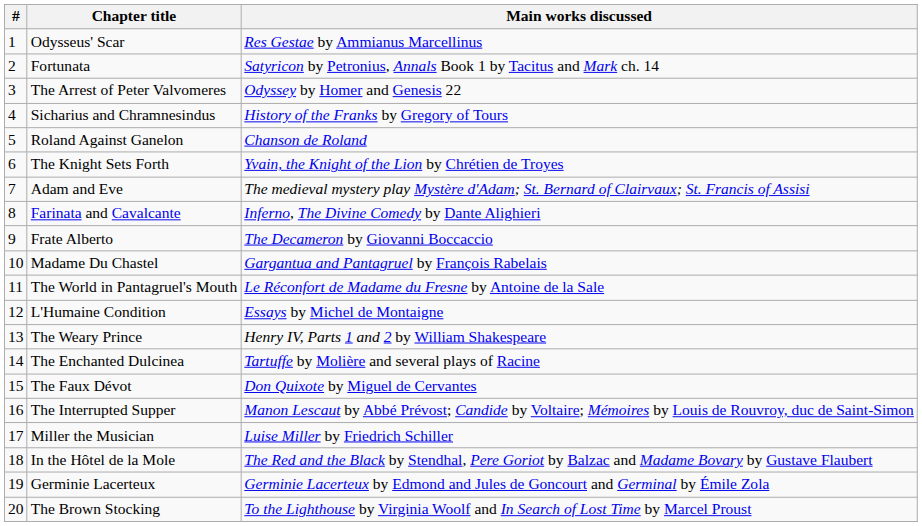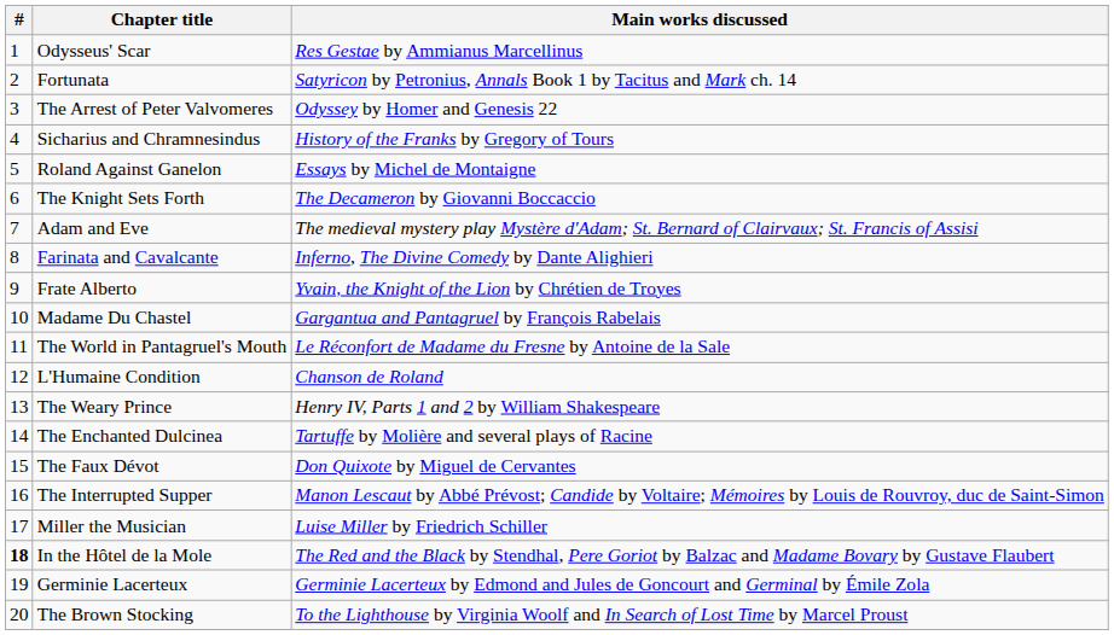 <table class="wikitable">
 <tr>
 <th>#</th>
 <th>Chapter title</th>
 <th>Main works discussed</th>
 </tr>
 <tr>
 <td>1</td>
 <td>Odysseus' Scar</td>
 <td><em><a href='#'>Res Gestae</a></em> by <a href='#'>Ammianus Marcellinus</a></td>
 </tr>
 <tr>
 <td>2</td>
 <td>Fortunata</td>
 <td><em><a href='#'>Satyricon</a></em> by <a href='#'>Petronius</a>, <em><a href='#'>Annals</a></em> Book 1 by <a href='#'>Tacitus</a> and <em><a href='#'>Mark</a></em> ch. 14</td>
 </tr>
 <tr>
 <td>3</td>
 <td>The Arrest of Peter Valvomeres</td>
 <td><em><a href='#'>Odyssey</a></em> by <a href='#'>Homer</a> and <a href='#'>Genesis</a> 22</td>
 </tr>
 <tr>
 <td>4</td>
 <td>Sicharius and Chramnesindus</td>
 <td><em><a href='#'>History of the Franks</a></em> by <a href='#'>Gregory of Tours</a></td>
 </tr>
 <tr>
 <td>5</td>
 <td>Roland Against Ganelon</td>
-<td><em><a href='#'>Chanson de Roland</a></em></td>
+<td><em><a href='#'>Essays</a></em> by <a href='#'>Michel de Montaigne</a></td>
 </tr>
 <tr>
 <td>6</td>
 <td>The Knight Sets Forth</td>
-<td><em><a href='#'>Yvain, the Knight of the Lion</a></em> by <a href='#'>Chrétien de Troyes</a></td>
+<td><em><a href='#'>The Decameron</a></em> by <a href='#'>Giovanni Boccaccio</a></td>
 </tr>
 <tr>
 <td>7</td>
 <td>Adam and Eve</td>
 <td><em>The medieval mystery play <a href='#'>Mystère d'Adam</a>; <a href='#'>St. Bernard of Clairvaux</a>; <a href='#'>St. Francis of Assisi</a></em></td>
 </tr>
 <tr>
 <td>8</td>
 <td><a href='#'>Farinata</a> and <a href='#'>Cavalcante</a></td>
 <td><em><a href='#'>Inferno</a></em>, <em><a href='#'>The Divine Comedy</a></em> by <a href='#'>Dante Alighieri</a></td>
 </tr>
 <tr>
 <td>9</td>
 <td>Frate Alberto</td>
-<td><em><a href='#'>The Decameron</a></em> by <a href='#'>Giovanni Boccaccio</a></td>
+<td><em><a href='#'>Yvain, the Knight of the Lion</a></em> by <a href='#'>Chrétien de Troyes</a></td>
 </tr>
 <tr>
 <td>10</td>
 <td>Madame Du Chastel</td>
 <td><em><a href='#'>Gargantua and Pantagruel</a></em> by <a href='#'>François Rabelais</a></td>
 </tr>
 <tr>
 <td>11</td>
 <td>The World in Pantagruel's Mouth</td>
 <td><em><a href='#'>Le Réconfort de Madame du Fresne</a></em> by <a href='#'>Antoine de la Sale</a></td>
 </tr>
 <tr>
 <td>12</td>
 <td>L'Humaine Condition</td>
-<td><em><a href='#'>Essays</a></em> by <a href='#'>Michel de Montaigne</a></td>
+<td><em><a href='#'>Chanson de Roland</a></em></td>
 </tr>
 <tr>
 <td>13</td>
 <td>The Weary Prince</td>
 <td><em>Henry IV, Parts <a href='#'>1</a> and <a href='#'>2</a></em> by <a href='#'>William Shakespeare</a></td>
 </tr>
 <tr>
 <td>14</td>
 <td>The Enchanted Dulcinea</td>
 <td><em><a href='#'>Tartuffe</a></em> by <a href='#'>Molière</a> and several plays of <a href='#'>Racine</a></td>
 </tr>
 <tr>
 <td>15</td>
 <td>The Faux Dévot</td>
 <td><em><a href='#'>Don Quixote</a></em> by <a href='#'>Miguel de Cervantes</a></td>
 </tr>
 <tr>
 <td>16</td>
 <td>The Interrupted Supper</td>
 <td><em><a href='#'>Manon Lescaut</a></em> by <a href='#'>Abbé Prévost</a>; <em><a href='#'>Candide</a></em> by <a href='#'>Voltaire</a>; <em><a href='#'>Mémoires</a></em> by <a href='#'>Louis de Rouvroy, duc de Saint-Simon</a></td>
 </tr>
 <tr>
 <td>17</td>
 <td>Miller the Musician</td>
 <td><em><a href='#'>Luise Miller</a></em> by <a href='#'>Friedrich Schiller</a></td>
 </tr>
 <tr>
-<td>18</td>
+<td><strong>18</strong></td>
 <td>In the Hôtel de la Mole</td>
 <td><em><a href='#'>The Red and the Black</a></em> by <a href='#'>Stendhal</a>, <em><a href='#'>Pere Goriot</a></em> by <a href='#'>Balzac</a>  and <em><a href='#'>Madame Bovary</a></em> by <a href='#'>Gustave Flaubert</a></td>
 </tr>
 <tr>
 <td>19</td>
 <td>Germinie Lacerteux</td>
 <td><em><a href='#'>Germinie Lacerteux</a></em> by <a href='#'>Edmond and Jules de Goncourt</a> and <em><a href='#'>Germinal</a></em> by <a href='#'>Émile Zola</a></td>
 </tr>
 <tr>
 <td>20</td>
 <td>The Brown Stocking</td>
 <td><em><a href='#'>To the Lighthouse</a></em> by <a href='#'>Virginia Woolf</a> and <em><a href='#'>In Search of Lost Time</a></em> by <a href='#'>Marcel Proust</a></td>
 </tr>
 </table>
